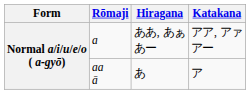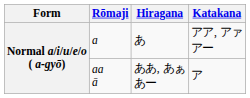 <table class="wikitable">
 <tr>
 <th>Form</th>
 <th><a href='#'>Rōmaji</a></th>
 <th><a href='#'>Hiragana</a></th>
 <th><a href='#'>Katakana</a></th>
 </tr>
 <tr>
 <th rowspan="2">Normal <em>a</em>/<em>i</em>/<em>u</em>/<em>e</em>/<em>o</em><br>( <em>a-gyō</em>)</th>
 <td><em>a</em></td>
-<td>ああ, あぁ<br>あー</td>
+<td>あ</td>
 <td>アア, アァ<br>アー</td>
 </tr>
 <tr>
 <td><em>aa</em><br><em>ā</em></td>
-<td>あ</td>
+<td>ああ, あぁ<br>あー</td>
 <td>ア</td>
 </tr>
 </table>
